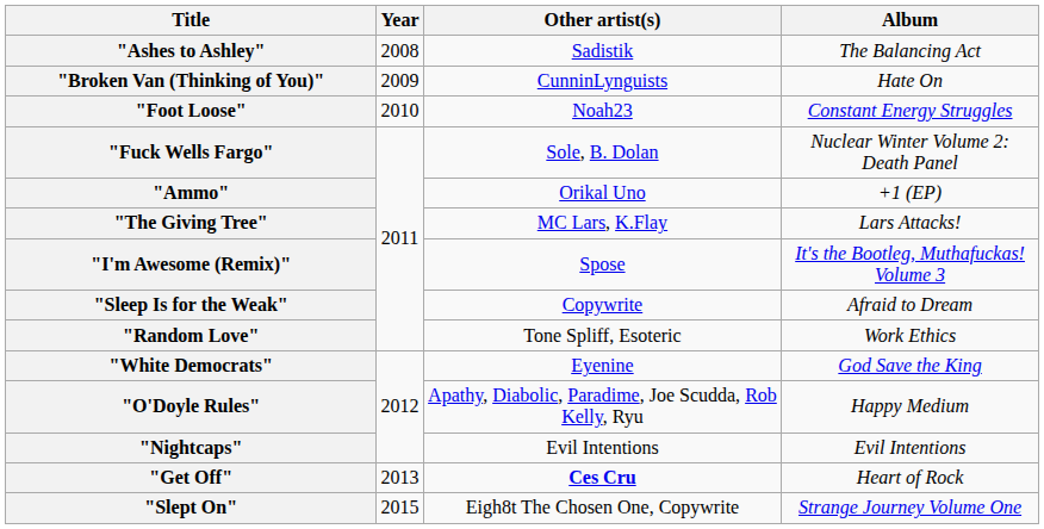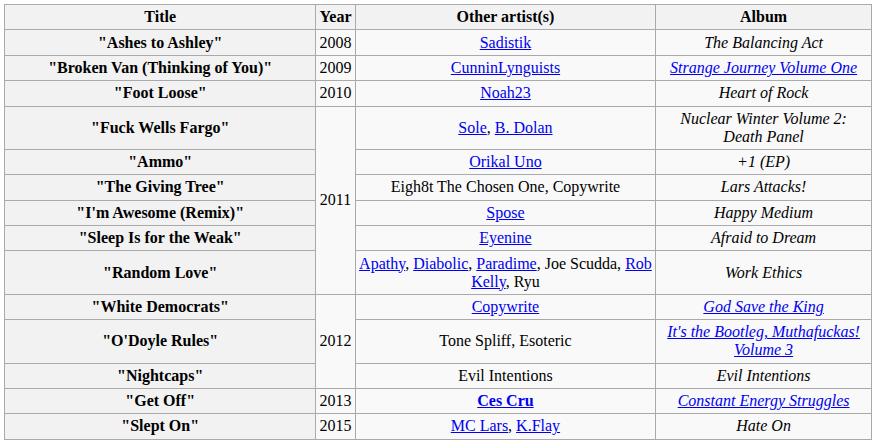 <table class="wikitable plainrowheaders" style="text-align:center;">
 <tr>
 <th scope="col" style="width:19em;">Title</th>
 <th scope="col">Year</th>
 <th scope="col">Other artist(s)</th>
 <th scope="col">Album</th>
 </tr>
 <tr>
 <th scope="row">"Ashes to Ashley"</th>
 <td>2008</td>
 <td><a href='#'>Sadistik</a></td>
 <td><em>The Balancing Act</em></td>
 </tr>
 <tr>
 <th scope="row">"Broken Van (Thinking of You)"</th>
 <td>2009</td>
 <td><a href='#'>CunninLynguists</a></td>
-<td><em>Hate On</em></td>
+<td><em><a href='#'>Strange Journey Volume One</a></em></td>
 </tr>
 <tr>
 <th scope="row">"Foot Loose"</th>
 <td>2010</td>
 <td><a href='#'>Noah23</a></td>
-<td><em><a href='#'>Constant Energy Struggles</a></em></td>
+<td><em>Heart of Rock</em></td>
 </tr>
 <tr>
 <th scope="row">"Fuck Wells Fargo"</th>
 <td rowspan="6">2011</td>
 <td><a href='#'>Sole</a>, <a href='#'>B. Dolan</a></td>
 <td><em>Nuclear Winter Volume 2: Death Panel</em></td>
 </tr>
 <tr>
 <th scope="row">"Ammo"</th>
 <td><a href='#'>Orikal Uno</a></td>
 <td><em>+1 (EP)</em></td>
 </tr>
 <tr>
 <th scope="row">"The Giving Tree"</th>
-<td><a href='#'>MC Lars</a>, <a href='#'>K.Flay</a></td>
+<td>Eigh8t The Chosen One, Copywrite</td>
 <td><em>Lars Attacks!</em></td>
 </tr>
 <tr>
 <th scope="row">"I'm Awesome (Remix)"</th>
 <td><a href='#'>Spose</a></td>
-<td><em><a href='#'>It's the Bootleg, Muthafuckas! Volume 3</a></em></td>
+<td><em>Happy Medium</em></td>
 </tr>
 <tr>
 <th scope="row">"Sleep Is for the Weak"</th>
-<td><a href='#'>Copywrite</a></td>
+<td><a href='#'>Eyenine</a></td>
 <td><em>Afraid to Dream</em></td>
 </tr>
 <tr>
 <th scope="row">"Random Love"</th>
-<td>Tone Spliff, Esoteric</td>
+<td><a href='#'>Apathy</a>, <a href='#'>Diabolic</a>, <a href='#'>Paradime</a>, Joe Scudda, <a href='#'>Rob Kelly</a>, Ryu</td>
 <td><em>Work Ethics</em></td>
 </tr>
 <tr>
 <th scope="row">"White Democrats"</th>
 <td rowspan="3">2012</td>
-<td><a href='#'>Eyenine</a></td>
+<td><a href='#'>Copywrite</a></td>
 <td><em><a href='#'>God Save the King</a></em></td>
 </tr>
 <tr>
 <th scope="row">"O'Doyle Rules"</th>
-<td><a href='#'>Apathy</a>, <a href='#'>Diabolic</a>, <a href='#'>Paradime</a>, Joe Scudda, <a href='#'>Rob Kelly</a>, Ryu</td>
-<td><em>Happy Medium</em></td>
+<td>Tone Spliff, Esoteric</td>
+<td><em><a href='#'>It's the Bootleg, Muthafuckas! Volume 3</a></em></td>
 </tr>
 <tr>
 <th scope="row">"Nightcaps"</th>
 <td>Evil Intentions</td>
 <td><em>Evil Intentions</em></td>
 </tr>
 <tr>
 <th scope="row">"Get Off"</th>
 <td>2013</td>
 <td><strong><a href='#'>Ces Cru</a></strong></td>
-<td><em>Heart of Rock</em></td>
+<td><em><a href='#'>Constant Energy Struggles</a></em></td>
 </tr>
 <tr>
 <th scope="row">"Slept On"</th>
 <td>2015</td>
-<td>Eigh8t The Chosen One, Copywrite</td>
-<td><em><a href='#'>Strange Journey Volume One</a></em></td>
+<td><a href='#'>MC Lars</a>, <a href='#'>K.Flay</a></td>
+<td><em>Hate On</em></td>
 </tr>
 <tr>
 </tr>
 </table>
